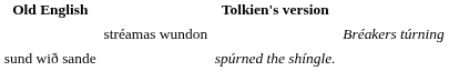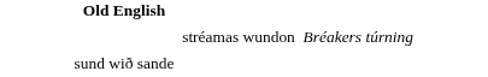 <table style="margin: 1em auto;" border="0" cellpadding="3">
 <tr>
 <th>Old English</th>
 <th></th>
-<th>Tolkien's version</th>
 <th></th>
 </tr>
 <tr>
 <td></td>
 <td>stréamas wundon</td>
-<td></td>
 <td><em>Bréakers  túrning</em></td>
 </tr>
 <tr>
 <td>sund wið sande</td>
 <td></td>
-<td><em>spúrned the  shíngle.</em></td>
 <td></td>
 </tr>
 </table>
